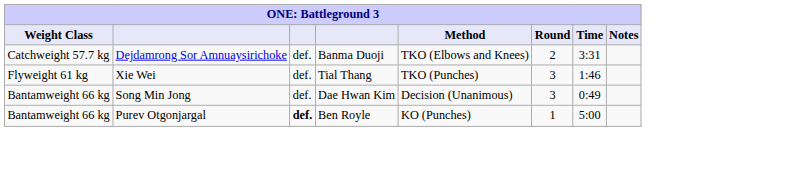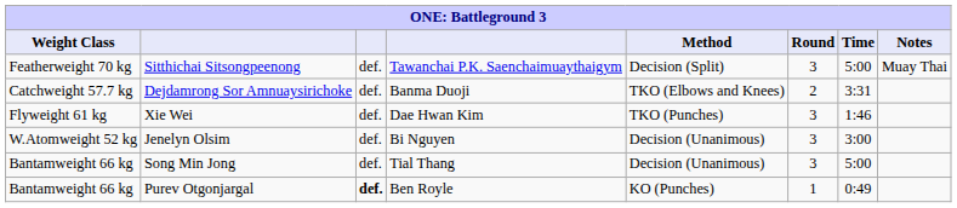 <table class="wikitable" style="font-size: 80%;">
 <tr>
 <th colspan="8" style="background-color: #ccf; color: #000080; text-align: center;"><strong>ONE: Battleground 3</strong></th>
 </tr>
 <tr>
 <th colspan="1" style="background-color: #E6E8FA; color: #000000; text-align: center;">Weight Class</th>
 <th colspan="1" style="background-color: #E6E8FA; color: #000000; text-align: center;"></th>
 <th colspan="1" style="background-color: #E6E8FA; color: #000000; text-align: center;"></th>
 <th colspan="1" style="background-color: #E6E8FA; color: #000000; text-align: center;"></th>
 <th colspan="1" style="background-color: #E6E8FA; color: #000000; text-align: center;">Method</th>
 <th colspan="1" style="background-color: #E6E8FA; color: #000000; text-align: center;">Round</th>
 <th colspan="1" style="background-color: #E6E8FA; color: #000000; text-align: center;">Time</th>
 <th colspan="1" style="background-color: #E6E8FA; color: #000000; text-align: center;">Notes</th>
 </tr>
 <tr>
+<td>Featherweight 70 kg</td>
+<td> <a href='#'>Sitthichai Sitsongpeenong</a></td>
+<td>def.</td>
+<td> <a href='#'>Tawanchai P.K. Saenchaimuaythaigym</a></td>
+<td>Decision (Split)</td>
+<td align=center>3</td>
+<td align=center>5:00</td>
+<td>Muay Thai</td>
+</tr>
+<tr>
 <td>Catchweight 57.7 kg</td>
 <td> <a href='#'>Dejdamrong Sor Amnuaysirichoke</a></td>
 <td>def.</td>
 <td> Banma Duoji</td>
 <td>TKO (Elbows and Knees)</td>
 <td align=center>2</td>
 <td align=center>3:31</td>
 <td></td>
 </tr>
 <tr>
 <td>Flyweight 61 kg</td>
 <td> Xie Wei</td>
 <td>def.</td>
-<td> Tial Thang</td>
+<td> Dae Hwan Kim</td>
 <td>TKO (Punches)</td>
 <td align=center>3</td>
 <td align=center>1:46</td>
 <td></td>
 </tr>
 <tr>
+<td>W.Atomweight 52 kg</td>
+<td> Jenelyn Olsim</td>
+<td>def.</td>
+<td> Bi Nguyen</td>
+<td>Decision (Unanimous)</td>
+<td align=center>3</td>
+<td align=center>3:00</td>
+<td></td>
+</tr>
+<tr>
 <td>Bantamweight 66 kg</td>
 <td> Song Min Jong</td>
 <td>def.</td>
-<td> Dae Hwan Kim</td>
+<td> Tial Thang</td>
 <td>Decision (Unanimous)</td>
 <td align=center>3</td>
-<td align=center>0:49</td>
+<td align=center>5:00</td>
 <td></td>
 </tr>
 <tr>
 <td>Bantamweight 66 kg</td>
 <td> Purev Otgonjargal</td>
 <td><strong>def.</strong></td>
 <td> Ben Royle</td>
 <td>KO (Punches)</td>
 <td align=center>1</td>
-<td align=center>5:00</td>
+<td align=center>0:49</td>
 <td></td>
 </tr>
 </table>
